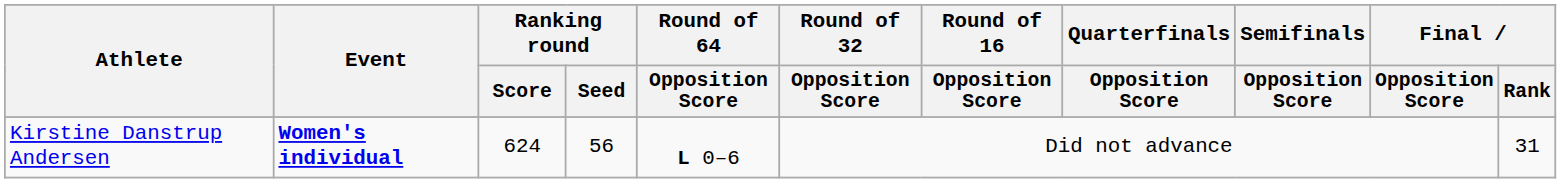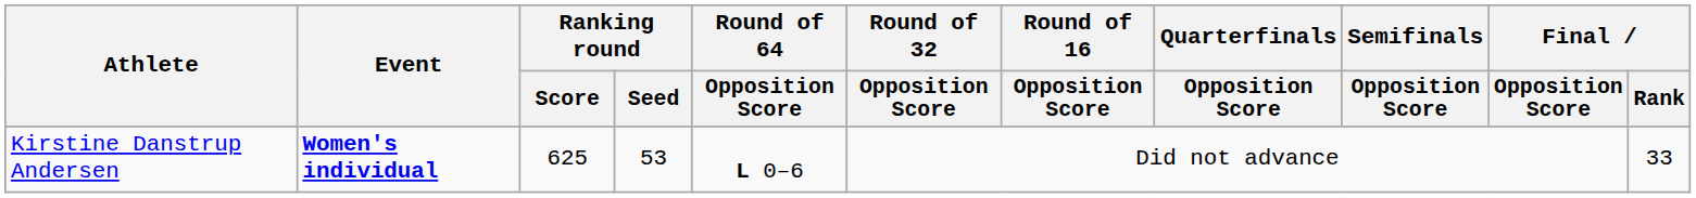 <table class="wikitable" style="font-size:90%; text-align:center">
 <tr>
 <th rowspan=2>Athlete</th>
 <th rowspan=2>Event</th>
 <th colspan="2">Ranking round</th>
 <th>Round of 64</th>
 <th>Round of 32</th>
 <th>Round of 16</th>
 <th>Quarterfinals</th>
 <th>Semifinals</th>
 <th colspan="2">Final / </th>
 </tr>
 <tr style="font-size:95%">
 <th>Score</th>
 <th>Seed</th>
 <th>Opposition<br>Score</th>
 <th>Opposition<br>Score</th>
 <th>Opposition<br>Score</th>
 <th>Opposition<br>Score</th>
 <th>Opposition<br>Score</th>
 <th>Opposition<br>Score</th>
 <th>Rank</th>
 </tr>
 <tr align=center>
 <td align=left><a href='#'>Kirstine Danstrup Andersen</a></td>
 <td align=left><strong><a href='#'>Women's individual</a></strong></td>
-<td>624</td>
-<td>56</td>
+<td>625</td>
+<td>53</td>
 <td><br><strong>L</strong> 0–6</td>
 <td colspan=5>Did not advance</td>
-<td>31</td>
+<td>33</td>
 </tr>
 </table>
